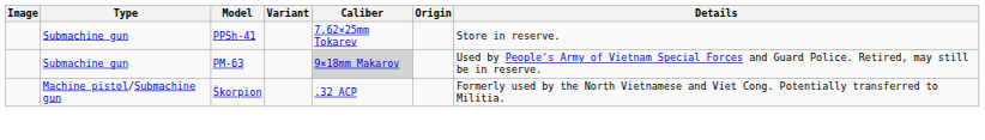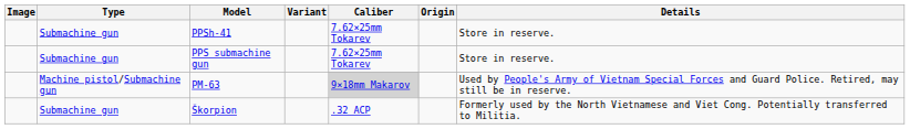 <table class="wikitable">
 <tr>
 <th>Image</th>
 <th>Type</th>
 <th>Model</th>
 <th>Variant</th>
 <th>Caliber</th>
 <th>Origin</th>
 <th>Details</th>
 </tr>
 <tr>
 <td></td>
 <td><a href='#'>Submachine gun</a></td>
 <td><a href='#'>PPSh-41</a></td>
 <td></td>
 <td><a href='#'>7.62×25mm Tokarev</a></td>
 <td></td>
 <td>Store in reserve.</td>
 </tr>
 <tr>
 <td></td>
 <td><a href='#'>Submachine gun</a></td>
+<td><a href='#'>PPS submachine gun</a></td>
+<td></td>
+<td><a href='#'>7.62×25mm Tokarev</a></td>
+<td></td>
+<td>Store in reserve.</td>
+</tr>
+<tr>
+<td></td>
+<td><a href='#'>Machine pistol</a>/<a href='#'>Submachine gun</a></td>
 <td><a href='#'>PM-63</a></td>
 <td></td>
 <td style="background: lightgrey;"><a href='#'>9×18mm Makarov</a></td>
 <td></td>
 <td>Used by <a href='#'>People's Army of Vietnam Special Forces</a> and Guard Police. Retired, may still be in reserve.</td>
 </tr>
 <tr>
 <td></td>
-<td><a href='#'>Machine pistol</a>/<a href='#'>Submachine gun</a></td>
+<td><a href='#'>Submachine gun</a></td>
 <td><a href='#'>Škorpion</a></td>
 <td></td>
 <td><a href='#'>.32 ACP</a></td>
 <td></td>
 <td>Formerly used by the North Vietnamese and Viet Cong. Potentially transferred to Militia.</td>
 </tr>
 </table>
